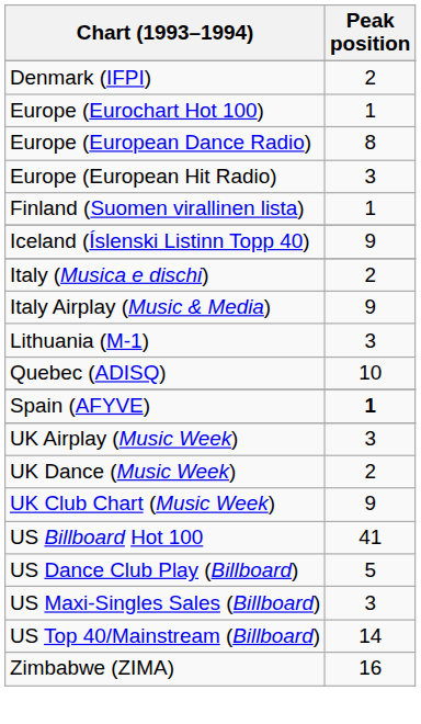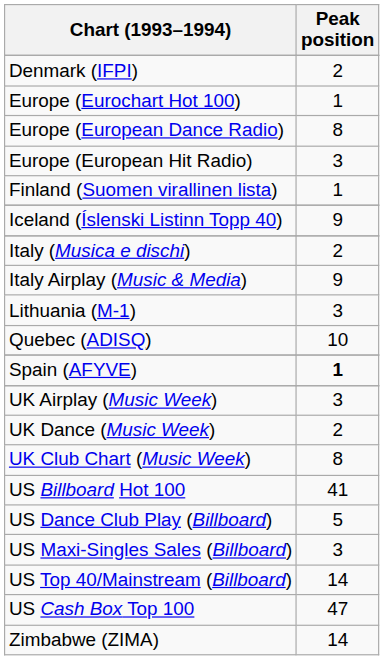 <table class="wikitable sortable">
 <tr>
 <th>Chart (1993–1994)</th>
 <th>Peak<br>position</th>
 </tr>
 <tr>
 </tr>
 <tr>
 </tr>
 <tr>
 </tr>
 <tr>
 </tr>
 <tr>
 </tr>
 <tr>
 <td>Denmark (<a href='#'>IFPI</a>)</td>
 <td align="center">2</td>
 </tr>
 <tr>
 <td>Europe (<a href='#'>Eurochart Hot 100</a>)</td>
 <td align="center">1</td>
 </tr>
 <tr>
 <td>Europe (<a href='#'>European Dance Radio</a>)</td>
 <td align="center">8</td>
 </tr>
 <tr>
 <td>Europe (European Hit Radio)</td>
 <td align="center">3</td>
 </tr>
 <tr>
 <td>Finland (<a href='#'>Suomen virallinen lista</a>)</td>
 <td align="center">1</td>
 </tr>
 <tr>
 </tr>
 <tr>
 </tr>
 <tr>
 <td>Iceland (<a href='#'>Íslenski Listinn Topp 40</a>)</td>
 <td align="center">9</td>
 </tr>
 <tr>
 </tr>
 <tr>
 <td>Italy (<em><a href='#'>Musica e dischi</a></em>)</td>
 <td align="center">2</td>
 </tr>
 <tr>
 <td>Italy Airplay (<em><a href='#'>Music & Media</a></em>)</td>
 <td align="center">9</td>
 </tr>
 <tr>
 <td>Lithuania (<a href='#'>M-1</a>)</td>
 <td align="center">3</td>
 </tr>
 <tr>
 <td>Quebec (<a href='#'>ADISQ</a>)</td>
 <td align="center">10</td>
 </tr>
 <tr>
 </tr>
 <tr>
 </tr>
 <tr>
 </tr>
 <tr>
 <td>Spain (<a href='#'>AFYVE</a>)</td>
 <td align="center"><strong>1</strong></td>
 </tr>
 <tr>
 </tr>
 <tr>
 </tr>
 <tr>
 </tr>
 <tr>
 <td>UK Airplay (<em><a href='#'>Music Week</a></em>)</td>
 <td align="center">3</td>
 </tr>
 <tr>
 <td>UK Dance (<em><a href='#'>Music Week</a></em>)</td>
 <td align="center">2</td>
 </tr>
 <tr>
 <td><a href='#'>UK Club Chart</a> (<em><a href='#'>Music Week</a></em>)</td>
-<td align="center">9</td>
+<td align="center">8</td>
 </tr>
 <tr>
 <td>US <em><a href='#'>Billboard</a></em> <a href='#'>Hot 100</a></td>
 <td align="center">41</td>
 </tr>
 <tr>
 <td>US <a href='#'>Dance Club Play</a> (<em><a href='#'>Billboard</a></em>)</td>
 <td align="center">5</td>
 </tr>
 <tr>
 <td>US <a href='#'>Maxi-Singles Sales</a> (<em><a href='#'>Billboard</a></em>)</td>
 <td align="center">3</td>
 </tr>
 <tr>
 <td>US <a href='#'>Top 40/Mainstream</a> (<em><a href='#'>Billboard</a></em>)</td>
 <td align="center">14</td>
 </tr>
 <tr>
+<td>US <a href='#'><em>Cash Box</em> Top 100</a></td>
+<td align="center">47</td>
+</tr>
+<tr>
 <td>Zimbabwe (ZIMA)</td>
-<td align="center">16</td>
+<td align="center">14</td>
 </tr>
 </table>
